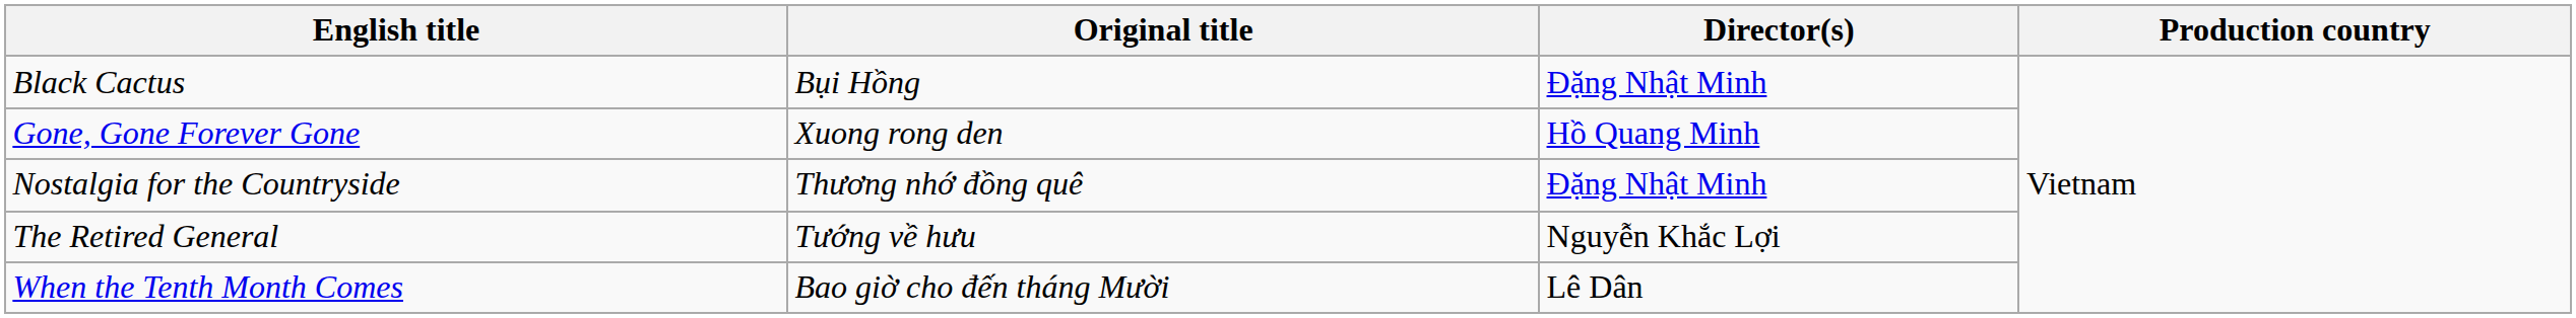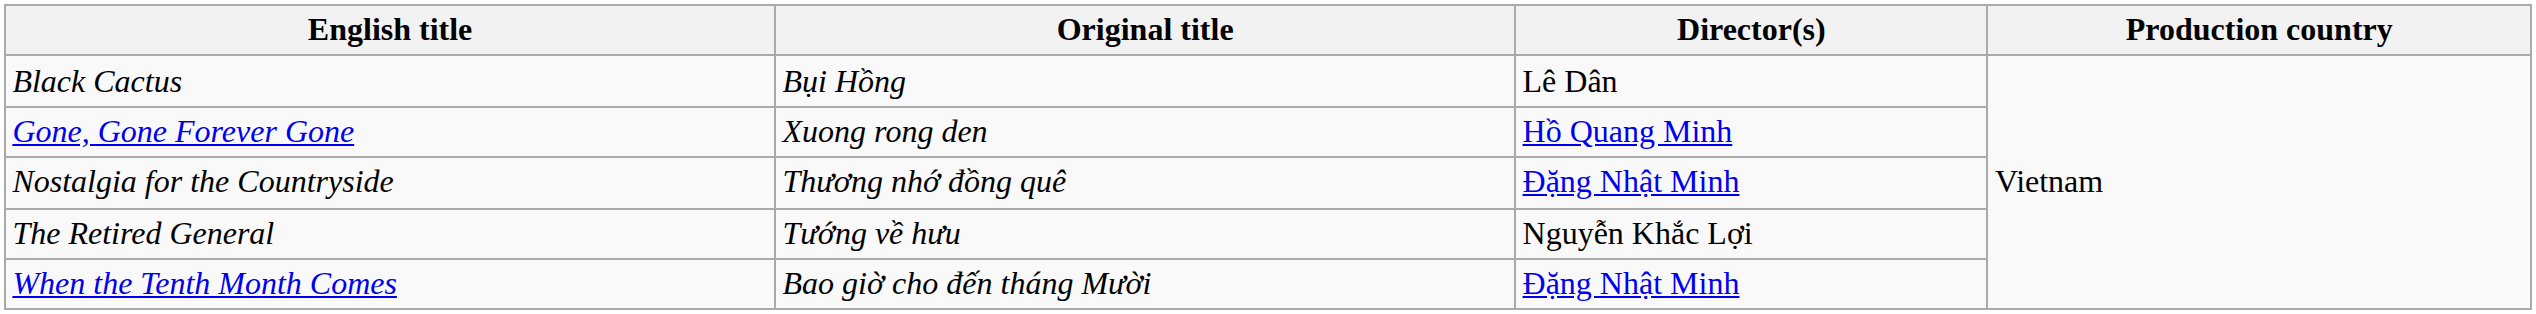 <table class="wikitable sortable" style="width:100%; margin-bottom:4px">
 <tr>
 <th>English title</th>
 <th>Original title</th>
 <th>Director(s)</th>
 <th>Production country</th>
 </tr>
 <tr>
 <td><em>Black Cactus</em></td>
 <td><em>Bụi Hồng</em></td>
-<td><a href='#'>Đặng Nhật Minh</a></td>
+<td>Lê Dân</td>
 <td rowspan=5>Vietnam</td>
 </tr>
 <tr>
 <td><em><a href='#'>Gone, Gone Forever Gone</a></em></td>
 <td><em>Xuong rong den</em></td>
 <td><a href='#'>Hồ Quang Minh</a></td>
 </tr>
 <tr>
 <td><em>Nostalgia for the Countryside</em></td>
 <td><em>Thương nhớ đồng quê</em></td>
 <td><a href='#'>Đặng Nhật Minh</a></td>
 </tr>
 <tr>
 <td><em>The Retired General</em></td>
 <td><em>Tướng về hưu</em></td>
 <td>Nguyễn Khắc Lợi</td>
 </tr>
 <tr>
 <td><em><a href='#'>When the Tenth Month Comes</a></em></td>
 <td><em>Bao giờ cho đến tháng Mười</em></td>
-<td>Lê Dân</td>
+<td><a href='#'>Đặng Nhật Minh</a></td>
 </tr>
 </table>
